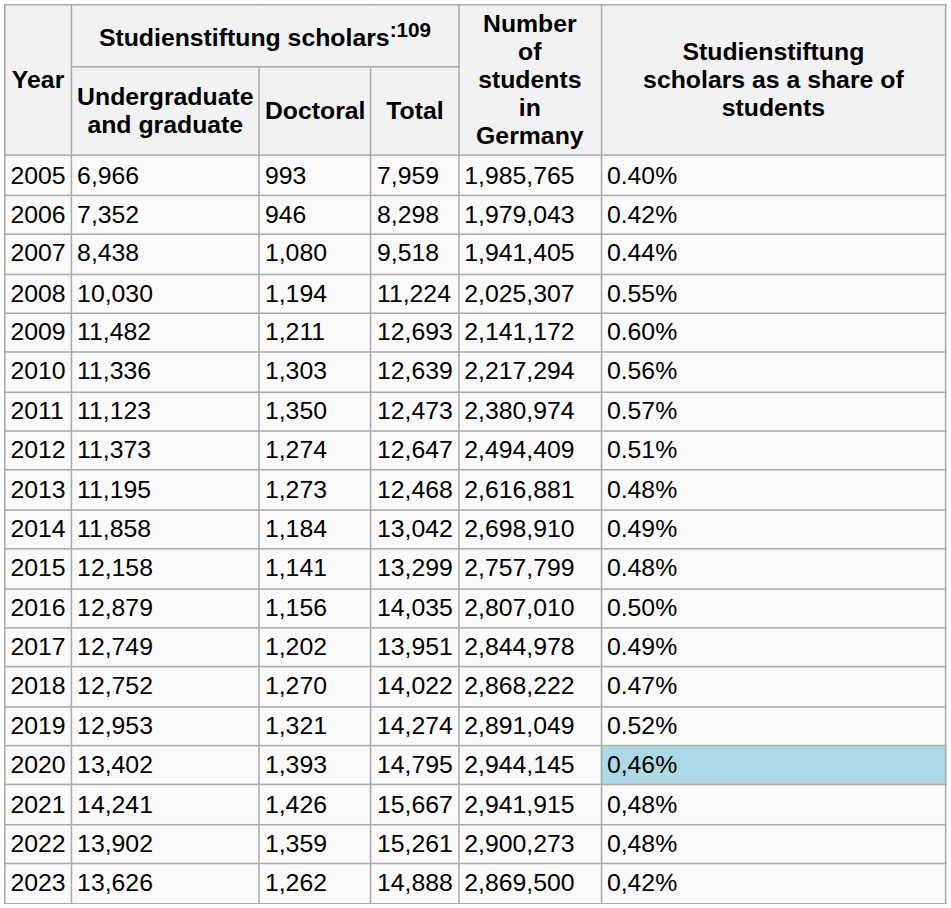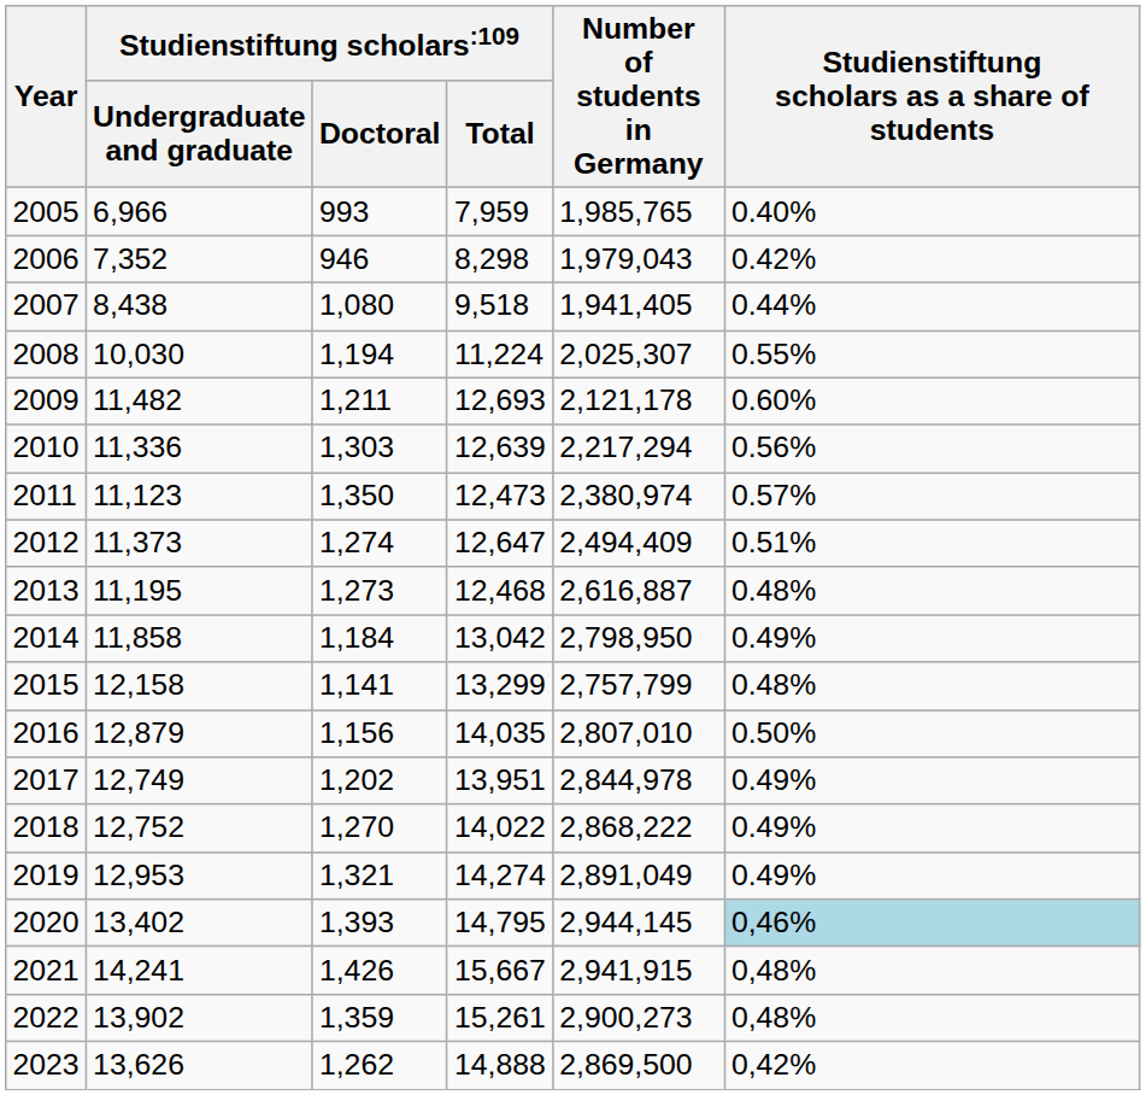 <table class="wikitable sortable">
 <tr>
 <th rowspan="2">Year</th>
 <th colspan="3" class="unsortable">Studienstiftung scholars<sup>:109</sup></th>
 <th rowspan="2">Number<br>of students<br>in Germany</th>
 <th rowspan="2">Studienstiftung<br>scholars as a share of students</th>
 </tr>
 <tr>
 <th>Undergraduate<br>and graduate</th>
 <th>Doctoral</th>
 <th>Total</th>
 </tr>
 <tr>
 <td>2005</td>
 <td>6,966</td>
 <td>993</td>
 <td>7,959</td>
 <td>1,985,765</td>
 <td>0.40%</td>
 </tr>
 <tr>
 <td>2006</td>
 <td>7,352</td>
 <td>946</td>
 <td>8,298</td>
 <td>1,979,043</td>
 <td>0.42%</td>
 </tr>
 <tr>
 <td>2007</td>
 <td>8,438</td>
 <td>1,080</td>
 <td>9,518</td>
 <td>1,941,405</td>
 <td>0.44%</td>
 </tr>
 <tr>
 <td>2008</td>
 <td>10,030</td>
 <td>1,194</td>
 <td>11,224</td>
 <td>2,025,307</td>
 <td>0.55%</td>
 </tr>
 <tr>
 <td>2009</td>
 <td>11,482</td>
 <td>1,211</td>
 <td>12,693</td>
-<td>2,141,172</td>
+<td>2,121,178</td>
 <td>0.60%</td>
 </tr>
 <tr>
 <td>2010</td>
 <td>11,336</td>
 <td>1,303</td>
 <td>12,639</td>
 <td>2,217,294</td>
 <td>0.56%</td>
 </tr>
 <tr>
 <td>2011</td>
 <td>11,123</td>
 <td>1,350</td>
 <td>12,473</td>
 <td>2,380,974</td>
 <td>0.57%</td>
 </tr>
 <tr>
 <td>2012</td>
 <td>11,373</td>
 <td>1,274</td>
 <td>12,647</td>
 <td>2,494,409</td>
 <td>0.51%</td>
 </tr>
 <tr>
 <td>2013</td>
 <td>11,195</td>
 <td>1,273</td>
 <td>12,468</td>
-<td>2,616,881</td>
+<td>2,616,887</td>
 <td>0.48%</td>
 </tr>
 <tr>
 <td>2014</td>
 <td>11,858</td>
 <td>1,184</td>
 <td>13,042</td>
-<td>2,698,910</td>
+<td>2,798,950</td>
 <td>0.49%</td>
 </tr>
 <tr>
 <td>2015</td>
 <td>12,158</td>
 <td>1,141</td>
 <td>13,299</td>
 <td>2,757,799</td>
 <td>0.48%</td>
 </tr>
 <tr>
 <td>2016</td>
 <td>12,879</td>
 <td>1,156</td>
 <td>14,035</td>
 <td>2,807,010</td>
 <td>0.50%</td>
 </tr>
 <tr>
 <td>2017</td>
 <td>12,749</td>
 <td>1,202</td>
 <td>13,951</td>
 <td>2,844,978</td>
 <td>0.49%</td>
 </tr>
 <tr>
 <td>2018</td>
 <td>12,752</td>
 <td>1,270</td>
 <td>14,022</td>
 <td>2,868,222</td>
-<td>0.47%</td>
+<td>0.49%</td>
 </tr>
 <tr>
 <td>2019</td>
 <td>12,953</td>
 <td>1,321</td>
 <td>14,274</td>
 <td>2,891,049</td>
-<td>0.52%</td>
+<td>0.49%</td>
 </tr>
 <tr>
 <td>2020</td>
 <td>13,402</td>
 <td>1,393</td>
 <td>14,795</td>
 <td>2,944,145</td>
 <td style="background: lightblue;">0,46%</td>
 </tr>
 <tr>
 <td>2021</td>
 <td>14,241</td>
 <td>1,426</td>
 <td>15,667</td>
 <td>2,941,915</td>
 <td>0,48%</td>
 </tr>
 <tr>
 <td>2022</td>
 <td>13,902</td>
 <td>1,359</td>
 <td>15,261</td>
 <td>2,900,273</td>
 <td>0,48%</td>
 </tr>
 <tr>
 <td>2023</td>
 <td>13,626</td>
 <td>1,262</td>
 <td>14,888</td>
 <td>2,869,500</td>
 <td>0,42%</td>
 </tr>
 </table>
